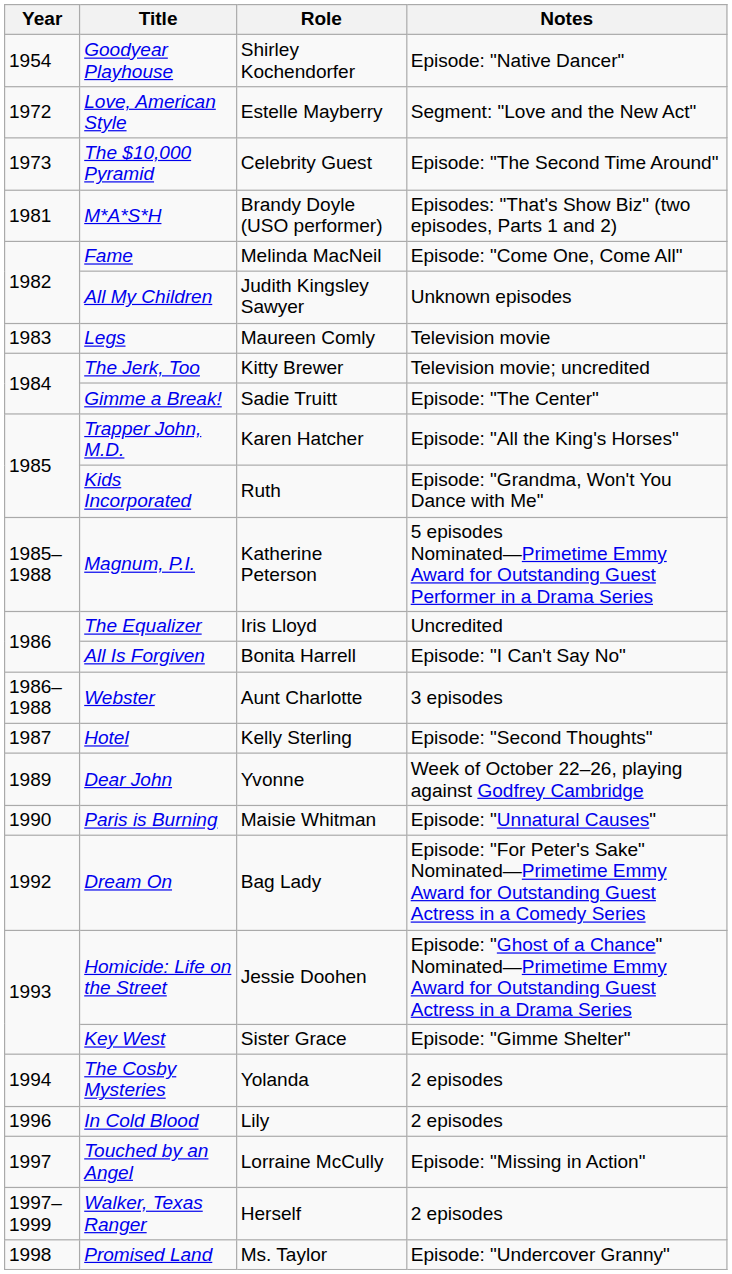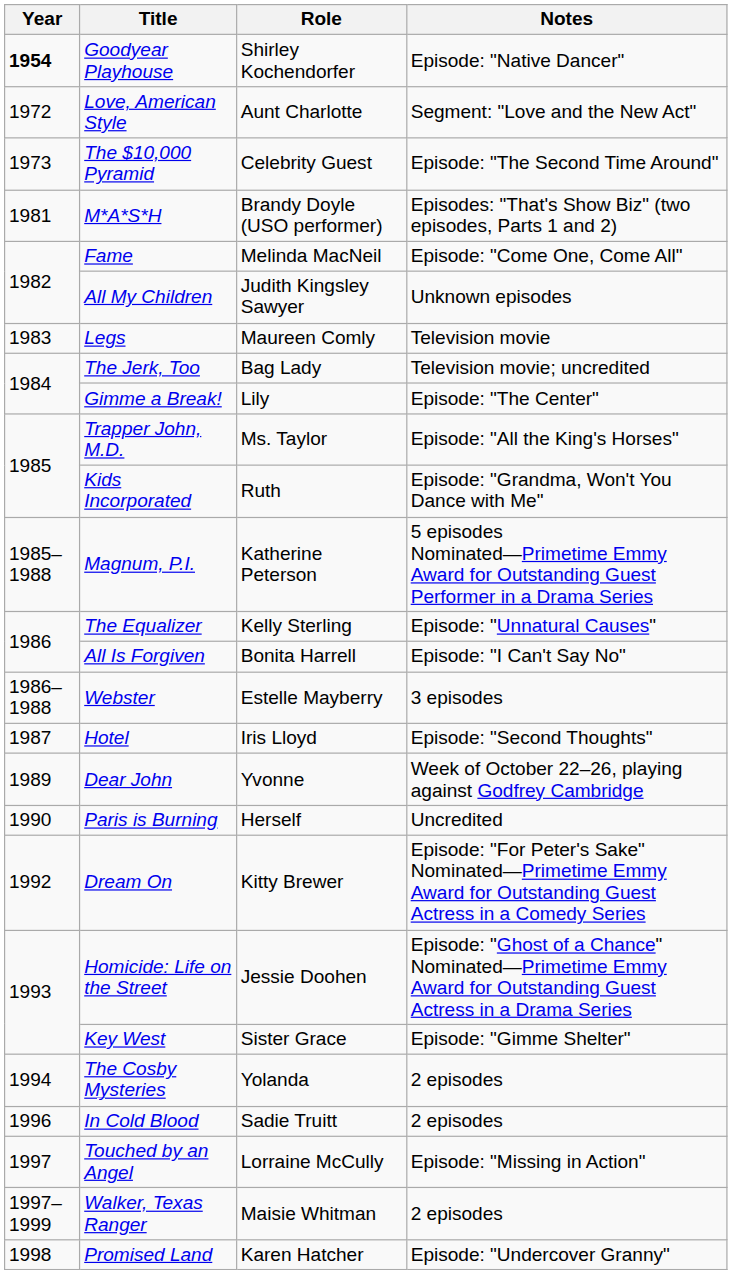 <table class="wikitable sortable">
 <tr>
 <th>Year</th>
 <th>Title</th>
 <th>Role</th>
 <th>Notes</th>
 </tr>
 <tr>
-<td>1954</td>
+<td><strong>1954</strong></td>
 <td><em><a href='#'>Goodyear Playhouse</a></em></td>
 <td>Shirley Kochendorfer</td>
 <td>Episode: "Native Dancer"</td>
 </tr>
 <tr>
 <td>1972</td>
 <td><em><a href='#'>Love, American Style</a></em></td>
-<td>Estelle Mayberry</td>
+<td>Aunt Charlotte</td>
 <td>Segment: "Love and the New Act"</td>
 </tr>
 <tr>
 <td>1973</td>
 <td><em><a href='#'>The $10,000 Pyramid</a></em></td>
 <td>Celebrity Guest</td>
 <td>Episode: "The Second Time Around"</td>
 </tr>
 <tr>
 <td>1981</td>
 <td><em><a href='#'>M*A*S*H</a></em></td>
 <td>Brandy Doyle (USO performer)</td>
 <td>Episodes: "That's Show Biz" (two episodes, Parts 1 and 2)</td>
 </tr>
 <tr>
 <td rowspan="2">1982</td>
 <td><em><a href='#'>Fame</a></em></td>
 <td>Melinda MacNeil</td>
 <td>Episode: "Come One, Come All"</td>
 </tr>
 <tr>
 <td><em><a href='#'>All My Children</a></em></td>
 <td>Judith Kingsley Sawyer</td>
 <td>Unknown episodes</td>
 </tr>
 <tr>
 <td>1983</td>
 <td><em><a href='#'>Legs</a></em></td>
 <td>Maureen Comly</td>
 <td>Television movie</td>
 </tr>
 <tr>
 <td rowspan="2">1984</td>
 <td><em><a href='#'>The Jerk, Too</a></em></td>
-<td>Kitty Brewer</td>
+<td>Bag Lady</td>
 <td>Television movie; uncredited</td>
 </tr>
 <tr>
 <td><em><a href='#'>Gimme a Break!</a></em></td>
-<td>Sadie Truitt</td>
+<td>Lily</td>
 <td>Episode: "The Center"</td>
 </tr>
 <tr>
 <td rowspan="2">1985</td>
 <td><em><a href='#'>Trapper John, M.D.</a></em></td>
-<td>Karen Hatcher</td>
+<td>Ms. Taylor</td>
 <td>Episode: "All the King's Horses"</td>
 </tr>
 <tr>
 <td><em><a href='#'>Kids Incorporated</a></em></td>
 <td>Ruth</td>
 <td>Episode: "Grandma, Won't You Dance with Me"</td>
 </tr>
 <tr>
 <td>1985–1988</td>
 <td><em><a href='#'>Magnum, P.I.</a></em></td>
 <td>Katherine Peterson</td>
 <td>5 episodes<br>Nominated—<a href='#'>Primetime Emmy Award for Outstanding Guest Performer in a Drama Series</a> </td>
 </tr>
 <tr>
 <td rowspan="2">1986</td>
 <td><em><a href='#'>The Equalizer</a></em></td>
-<td>Iris Lloyd</td>
-<td>Uncredited</td>
+<td>Kelly Sterling</td>
+<td>Episode: "<a href='#'>Unnatural Causes</a>"</td>
 </tr>
 <tr>
 <td><em><a href='#'>All Is Forgiven</a></em></td>
 <td>Bonita Harrell</td>
 <td>Episode: "I Can't Say No"</td>
 </tr>
 <tr>
 <td>1986–1988</td>
 <td><em><a href='#'>Webster</a></em></td>
-<td>Aunt Charlotte</td>
+<td>Estelle Mayberry</td>
 <td>3 episodes</td>
 </tr>
 <tr>
 <td>1987</td>
 <td><em><a href='#'>Hotel</a></em></td>
-<td>Kelly Sterling</td>
+<td>Iris Lloyd</td>
 <td>Episode: "Second Thoughts"</td>
 </tr>
 <tr>
 <td>1989</td>
 <td><em><a href='#'>Dear John</a></em></td>
 <td>Yvonne</td>
 <td>Week of October 22–26, playing against <a href='#'>Godfrey Cambridge</a></td>
 </tr>
 <tr>
 <td>1990</td>
 <td><em><a href='#'>Paris is Burning</a></em></td>
-<td>Maisie Whitman</td>
-<td>Episode: "<a href='#'>Unnatural Causes</a>"</td>
+<td>Herself</td>
+<td>Uncredited</td>
 </tr>
 <tr>
 <td>1992</td>
 <td><em><a href='#'>Dream On</a></em></td>
-<td>Bag Lady</td>
+<td>Kitty Brewer</td>
 <td>Episode: "For Peter's Sake"<br>Nominated—<a href='#'>Primetime Emmy Award for Outstanding Guest Actress in a Comedy Series</a> </td>
 </tr>
 <tr>
 <td rowspan="2">1993</td>
 <td><em><a href='#'>Homicide: Life on the Street</a></em></td>
 <td>Jessie Doohen</td>
 <td>Episode: "<a href='#'>Ghost of a Chance</a>"<br>Nominated—<a href='#'>Primetime Emmy Award for Outstanding Guest Actress in a Drama Series</a> </td>
 </tr>
 <tr>
 <td><em><a href='#'>Key West</a></em></td>
 <td>Sister Grace</td>
 <td>Episode: "Gimme Shelter"</td>
 </tr>
 <tr>
 <td>1994</td>
 <td><em><a href='#'>The Cosby Mysteries</a></em></td>
 <td>Yolanda</td>
 <td>2 episodes</td>
 </tr>
 <tr>
 <td>1996</td>
 <td><em><a href='#'>In Cold Blood</a></em></td>
-<td>Lily</td>
+<td>Sadie Truitt</td>
 <td>2 episodes</td>
 </tr>
 <tr>
 <td>1997</td>
 <td><em><a href='#'>Touched by an Angel</a></em></td>
 <td>Lorraine McCully</td>
 <td>Episode: "Missing in Action"</td>
 </tr>
 <tr>
 <td>1997–1999</td>
 <td><em><a href='#'>Walker, Texas Ranger</a></em></td>
-<td>Herself</td>
+<td>Maisie Whitman</td>
 <td>2 episodes</td>
 </tr>
 <tr>
 <td>1998</td>
 <td><em><a href='#'>Promised Land</a></em></td>
-<td>Ms. Taylor</td>
+<td>Karen Hatcher</td>
 <td>Episode: "Undercover Granny"</td>
 </tr>
 </table>
